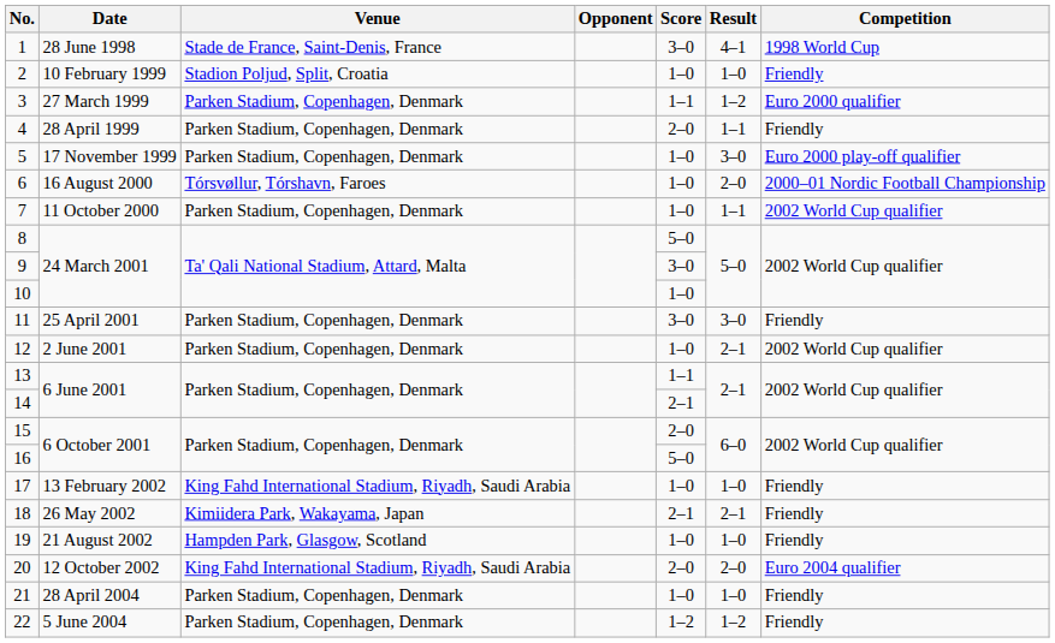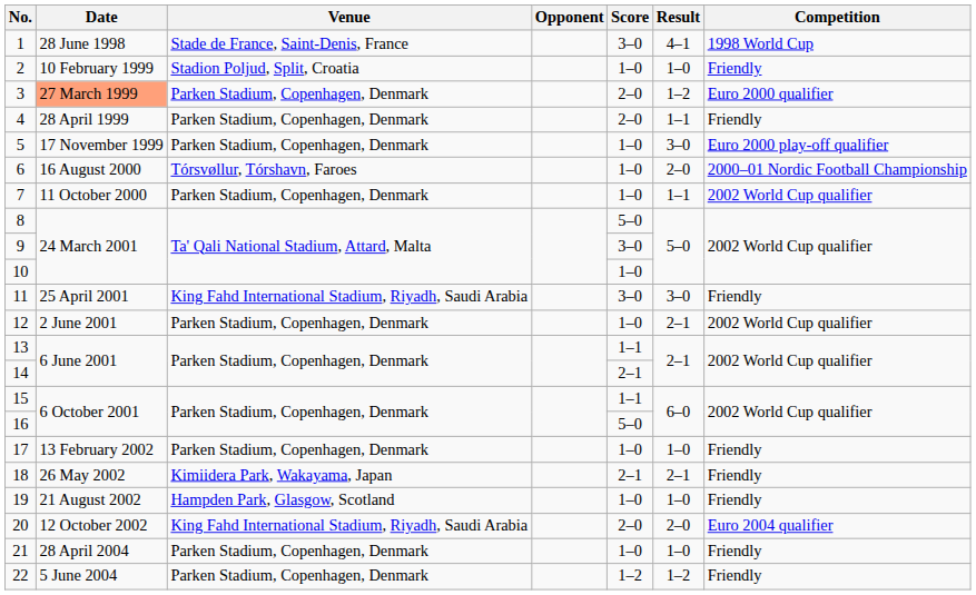 <table class="wikitable sortable">
 <tr>
 <th scope="col">No.</th>
 <th scope="col">Date</th>
 <th scope="col">Venue</th>
 <th scope="col">Opponent</th>
 <th scope="col">Score</th>
 <th scope="col">Result</th>
 <th scope="col">Competition</th>
 </tr>
 <tr>
 <td align="center">1</td>
 <td>28 June 1998</td>
 <td><a href='#'>Stade de France</a>, <a href='#'>Saint-Denis</a>, France</td>
 <td></td>
 <td align="center">3–0</td>
 <td align="center">4–1</td>
 <td><a href='#'>1998 World Cup</a></td>
 </tr>
 <tr>
 <td align="center">2</td>
 <td>10 February 1999</td>
 <td><a href='#'>Stadion Poljud</a>, <a href='#'>Split</a>, Croatia</td>
 <td></td>
 <td align="center">1–0</td>
 <td align="center">1–0</td>
 <td><a href='#'>Friendly</a></td>
 </tr>
 <tr>
 <td align="center">3</td>
-<td>27 March 1999</td>
+<td style="background: lightsalmon;">27 March 1999</td>
 <td><a href='#'>Parken Stadium</a>, <a href='#'>Copenhagen</a>, Denmark</td>
 <td></td>
-<td align="center">1–1</td>
+<td align="center">2–0</td>
 <td align="center">1–2</td>
 <td><a href='#'>Euro 2000 qualifier</a></td>
 </tr>
 <tr>
 <td align="center">4</td>
 <td>28 April 1999</td>
 <td>Parken Stadium, Copenhagen, Denmark</td>
 <td></td>
 <td align="center">2–0</td>
 <td align="center">1–1</td>
 <td>Friendly</td>
 </tr>
 <tr>
 <td align="center">5</td>
 <td>17 November 1999</td>
 <td>Parken Stadium, Copenhagen, Denmark</td>
 <td></td>
 <td align="center">1–0</td>
 <td align="center">3–0</td>
 <td><a href='#'>Euro 2000 play-off qualifier</a></td>
 </tr>
 <tr>
 <td align="center">6</td>
 <td>16 August 2000</td>
 <td><a href='#'>Tórsvøllur</a>, <a href='#'>Tórshavn</a>, Faroes</td>
 <td></td>
 <td align="center">1–0</td>
 <td align="center">2–0</td>
 <td><a href='#'>2000–01 Nordic Football Championship</a></td>
 </tr>
 <tr>
 <td align="center">7</td>
 <td>11 October 2000</td>
 <td>Parken Stadium, Copenhagen, Denmark</td>
 <td></td>
 <td align="center">1–0</td>
 <td align="center">1–1</td>
 <td><a href='#'>2002 World Cup qualifier</a></td>
 </tr>
 <tr>
 <td align="center">8</td>
 <td rowspan="3">24 March 2001</td>
 <td rowspan="3"><a href='#'>Ta' Qali National Stadium</a>, <a href='#'>Attard</a>, Malta</td>
 <td rowspan="3"></td>
 <td align="center">5–0</td>
 <td rowspan="3" style="text-align:center">5–0</td>
 <td rowspan="3">2002 World Cup qualifier</td>
 </tr>
 <tr>
 <td align="center">9</td>
 <td align="center">3–0</td>
 </tr>
 <tr>
 <td align="center">10</td>
 <td align="center">1–0</td>
 </tr>
 <tr>
 <td align="center">11</td>
 <td>25 April 2001</td>
-<td>Parken Stadium, Copenhagen, Denmark</td>
+<td><a href='#'>King Fahd International Stadium</a>, <a href='#'>Riyadh</a>, Saudi Arabia</td>
 <td></td>
 <td align="center">3–0</td>
 <td align="center">3–0</td>
 <td>Friendly</td>
 </tr>
 <tr>
 <td align="center">12</td>
 <td>2 June 2001</td>
 <td>Parken Stadium, Copenhagen, Denmark</td>
 <td></td>
 <td align="center">1–0</td>
 <td align="center">2–1</td>
 <td>2002 World Cup qualifier</td>
 </tr>
 <tr>
 <td align="center">13</td>
 <td rowspan="2">6 June 2001</td>
 <td rowspan="2">Parken Stadium, Copenhagen, Denmark</td>
 <td rowspan="2"></td>
 <td align="center">1–1</td>
 <td rowspan="2"  style="text-align:center">2–1</td>
 <td rowspan="2">2002 World Cup qualifier</td>
 </tr>
 <tr>
 <td align="center">14</td>
 <td align="center">2–1</td>
 </tr>
 <tr>
 <td align="center">15</td>
 <td rowspan="2">6 October 2001</td>
 <td rowspan="2">Parken Stadium, Copenhagen, Denmark</td>
 <td rowspan="2"></td>
-<td align="center">2–0</td>
+<td align="center">1–1</td>
 <td rowspan="2"  style="text-align:center">6–0</td>
 <td rowspan="2">2002 World Cup qualifier</td>
 </tr>
 <tr>
 <td align="center">16</td>
 <td align="center">5–0</td>
 </tr>
 <tr>
 <td align="center">17</td>
 <td>13 February 2002</td>
-<td><a href='#'>King Fahd International Stadium</a>, <a href='#'>Riyadh</a>, Saudi Arabia</td>
+<td>Parken Stadium, Copenhagen, Denmark</td>
 <td></td>
 <td align="center">1–0</td>
 <td align="center">1–0</td>
 <td>Friendly</td>
 </tr>
 <tr>
 <td align="center">18</td>
 <td>26 May 2002</td>
 <td><a href='#'>Kimiidera Park</a>, <a href='#'>Wakayama</a>, Japan</td>
 <td></td>
 <td align="center">2–1</td>
 <td align="center">2–1</td>
 <td>Friendly</td>
 </tr>
 <tr>
 <td align="center">19</td>
 <td>21 August 2002</td>
 <td><a href='#'>Hampden Park</a>, <a href='#'>Glasgow</a>, Scotland</td>
 <td></td>
 <td align="center">1–0</td>
 <td align="center">1–0</td>
 <td>Friendly</td>
 </tr>
 <tr>
 <td align="center">20</td>
 <td>12 October 2002</td>
 <td><a href='#'>King Fahd International Stadium</a>, <a href='#'>Riyadh</a>, Saudi Arabia</td>
 <td></td>
 <td align="center">2–0</td>
 <td align="center">2–0</td>
 <td><a href='#'>Euro 2004 qualifier</a></td>
 </tr>
 <tr>
 <td align="center">21</td>
 <td>28 April 2004</td>
 <td>Parken Stadium, Copenhagen, Denmark</td>
 <td></td>
 <td align="center">1–0</td>
 <td align="center">1–0</td>
 <td>Friendly</td>
 </tr>
 <tr>
 <td align="center">22</td>
 <td>5 June 2004</td>
 <td>Parken Stadium, Copenhagen, Denmark</td>
 <td></td>
 <td align="center">1–2</td>
 <td align="center">1–2</td>
 <td>Friendly</td>
 </tr>
 </table>
